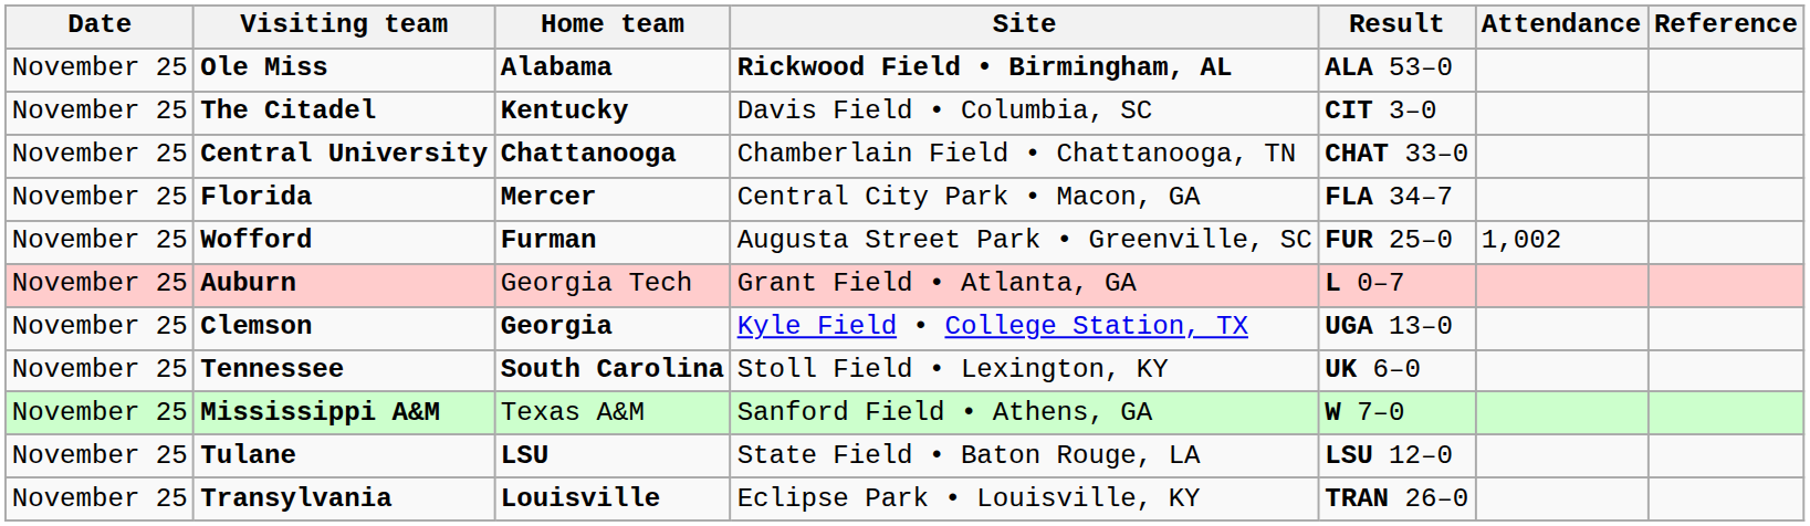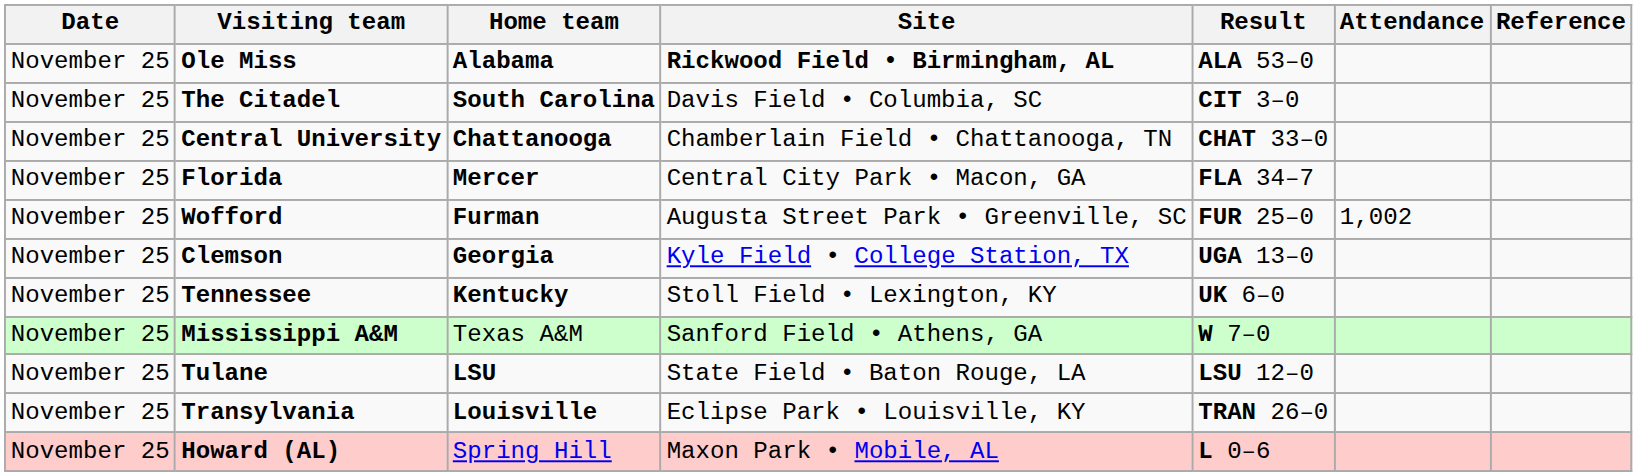 <table class="wikitable" style="font-size:95%;">
 <tr>
 <th>Date</th>
 <th>Visiting team</th>
 <th>Home team</th>
 <th>Site</th>
 <th>Result</th>
 <th>Attendance</th>
 <th class="unsortable">Reference</th>
 </tr>
 <tr bgcolor=>
 <td>November 25</td>
 <td><strong>Ole Miss</strong></td>
 <td><strong>Alabama</strong></td>
 <td><strong>Rickwood Field • Birmingham, AL</strong></td>
 <td><strong>ALA</strong> 53–0</td>
 <td></td>
 <td></td>
 </tr>
 <tr bgcolor=>
 <td>November 25</td>
 <td><strong>The Citadel</strong></td>
-<td><strong>Kentucky</strong></td>
+<td><strong>South Carolina</strong></td>
 <td>Davis Field • Columbia, SC</td>
 <td><strong>CIT</strong> 3–0</td>
 <td></td>
 <td></td>
 </tr>
 <tr bgcolor=>
 <td>November 25</td>
 <td><strong>Central University</strong></td>
 <td><strong>Chattanooga</strong></td>
 <td>Chamberlain Field • Chattanooga, TN</td>
 <td><strong>CHAT</strong> 33–0</td>
 <td></td>
 <td></td>
 </tr>
 <tr bgcolor=>
 <td>November 25</td>
 <td><strong>Florida</strong></td>
 <td><strong>Mercer</strong></td>
 <td>Central City Park • Macon, GA</td>
 <td><strong>FLA</strong> 34–7</td>
 <td></td>
 <td></td>
 </tr>
 <tr bgcolor=>
 <td>November 25</td>
 <td><strong>Wofford</strong></td>
 <td><strong>Furman</strong></td>
 <td>Augusta Street Park • Greenville, SC</td>
 <td><strong>FUR</strong> 25–0</td>
 <td>1,002</td>
 <td></td>
 </tr>
-<tr bgcolor=ffcccc>
-<td>November 25</td>
-<td><strong>Auburn</strong></td>
-<td>Georgia Tech</td>
-<td>Grant Field • Atlanta, GA</td>
-<td><strong>L</strong> 0–7</td>
-<td></td>
-<td></td>
-</tr>
 <tr bgcolor=>
 <td>November 25</td>
 <td><strong>Clemson</strong></td>
 <td><strong>Georgia</strong></td>
 <td><a href='#'>Kyle Field</a> • <a href='#'>College Station, TX</a></td>
 <td><strong>UGA</strong> 13–0</td>
 <td></td>
 <td></td>
 </tr>
 <tr bgcolor=>
 <td>November 25</td>
 <td><strong>Tennessee</strong></td>
-<td><strong>South Carolina</strong></td>
+<td><strong>Kentucky</strong></td>
 <td>Stoll Field • Lexington, KY</td>
 <td><strong>UK</strong> 6–0</td>
 <td></td>
 <td></td>
 </tr>
 <tr bgcolor=ccffcc>
 <td>November 25</td>
 <td><strong>Mississippi A&M</strong></td>
 <td>Texas A&M</td>
 <td>Sanford Field • Athens, GA</td>
 <td><strong>W</strong> 7–0</td>
 <td></td>
 <td></td>
 </tr>
 <tr bgcolor=>
 <td>November 25</td>
 <td><strong>Tulane</strong></td>
 <td><strong>LSU</strong></td>
 <td>State Field • Baton Rouge, LA</td>
 <td><strong>LSU</strong> 12–0</td>
 <td></td>
 <td></td>
 </tr>
 <tr bgcolor=>
 <td>November 25</td>
 <td><strong>Transylvania</strong></td>
 <td><strong>Louisville</strong></td>
 <td>Eclipse Park • Louisville, KY</td>
 <td><strong>TRAN</strong> 26–0</td>
 <td></td>
 <td></td>
 </tr>
+<tr bgcolor=ffcccc>
+<td>November 25</td>
+<td><strong>Howard (AL)</strong></td>
+<td><a href='#'>Spring Hill</a></td>
+<td>Maxon Park • <a href='#'>Mobile, AL</a></td>
+<td><strong>L</strong> 0–6</td>
+<td></td>
+<td></td>
+</tr>
 </table>
